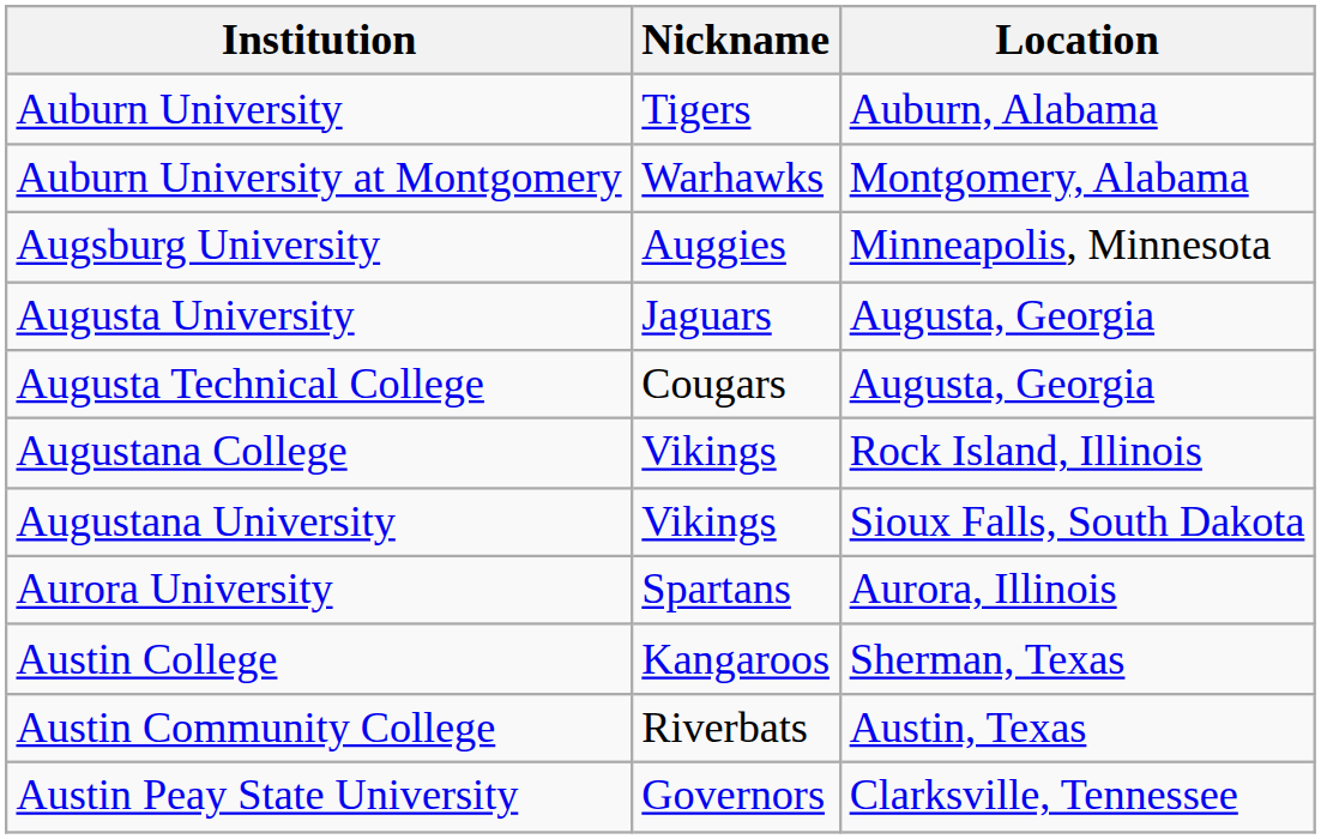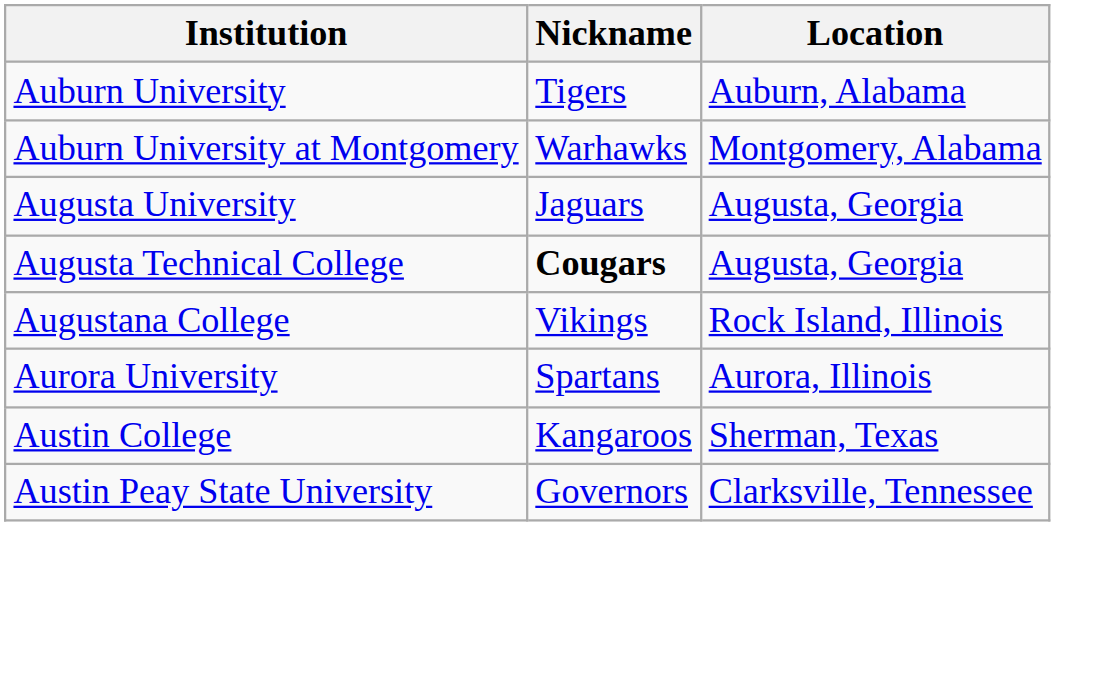 <table class="wikitable">
 <tr>
 <th>Institution</th>
 <th>Nickname</th>
 <th>Location</th>
 </tr>
 <tr>
 <td><a href='#'>Auburn University</a></td>
 <td><a href='#'>Tigers</a></td>
 <td><a href='#'>Auburn, Alabama</a></td>
 </tr>
 <tr>
 <td><a href='#'>Auburn University at Montgomery</a></td>
 <td><a href='#'>Warhawks</a></td>
 <td><a href='#'>Montgomery, Alabama</a></td>
 </tr>
 <tr>
-<td><a href='#'>Augsburg University</a></td>
-<td><a href='#'>Auggies</a></td>
-<td><a href='#'>Minneapolis</a>, Minnesota</td>
-</tr>
-<tr>
 <td><a href='#'>Augusta University</a></td>
 <td><a href='#'>Jaguars</a></td>
 <td><a href='#'>Augusta, Georgia</a></td>
 </tr>
 <tr>
 <td><a href='#'>Augusta Technical College</a></td>
-<td>Cougars</td>
+<td><strong>Cougars</strong></td>
 <td><a href='#'>Augusta, Georgia</a></td>
 </tr>
 <tr>
 <td><a href='#'>Augustana College</a></td>
 <td><a href='#'>Vikings</a></td>
 <td><a href='#'>Rock Island, Illinois</a></td>
-</tr>
-<tr>
-<td><a href='#'>Augustana University</a></td>
-<td><a href='#'>Vikings</a></td>
-<td><a href='#'>Sioux Falls, South Dakota</a></td>
 </tr>
 <tr>
 <td><a href='#'>Aurora University</a></td>
 <td><a href='#'>Spartans</a></td>
 <td><a href='#'>Aurora, Illinois</a></td>
 </tr>
 <tr>
 <td><a href='#'>Austin College</a></td>
 <td><a href='#'>Kangaroos</a></td>
 <td><a href='#'>Sherman, Texas</a></td>
 </tr>
 <tr>
-<td><a href='#'>Austin Community College</a></td>
-<td>Riverbats</td>
-<td><a href='#'>Austin, Texas</a></td>
-</tr>
-<tr>
 <td><a href='#'>Austin Peay State University</a></td>
 <td><a href='#'>Governors</a></td>
 <td><a href='#'>Clarksville, Tennessee</a></td>
 </tr>
 </table>
